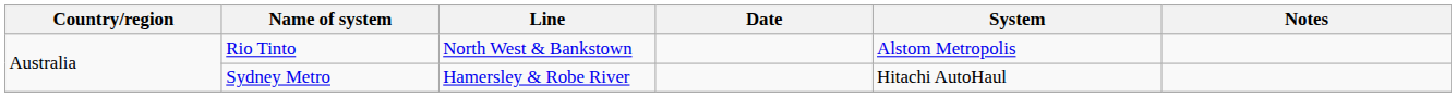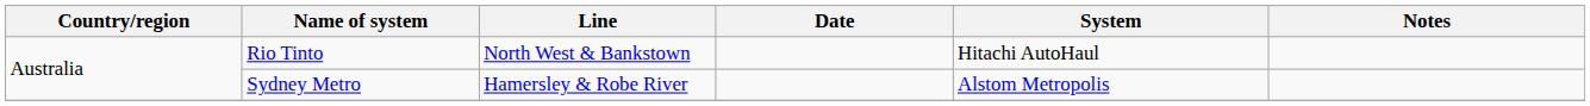 <table class="wikitable sortable" style="width:100%">
 <tr>
 <th style="width:15%">Country/region</th>
 <th style="width:15%">Name of system</th>
 <th style="width:15%">Line</th>
 <th style="width:15%">Date</th>
 <th style="width:20%">System</th>
 <th style="width:20%">Notes</th>
 </tr>
 <tr>
 <td rowspan="2">Australia</td>
 <td><a href='#'>Rio Tinto</a></td>
 <td><a href='#'>North West & Bankstown</a></td>
 <td></td>
-<td><a href='#'>Alstom Metropolis</a></td>
+<td>Hitachi AutoHaul</td>
 <td></td>
 </tr>
 <tr>
 <td><a href='#'>Sydney Metro</a></td>
 <td><a href='#'>Hamersley & Robe River</a></td>
 <td></td>
-<td>Hitachi AutoHaul</td>
+<td><a href='#'>Alstom Metropolis</a></td>
 <td></td>
 </tr>
 <tr>
 </tr>
 </table>
